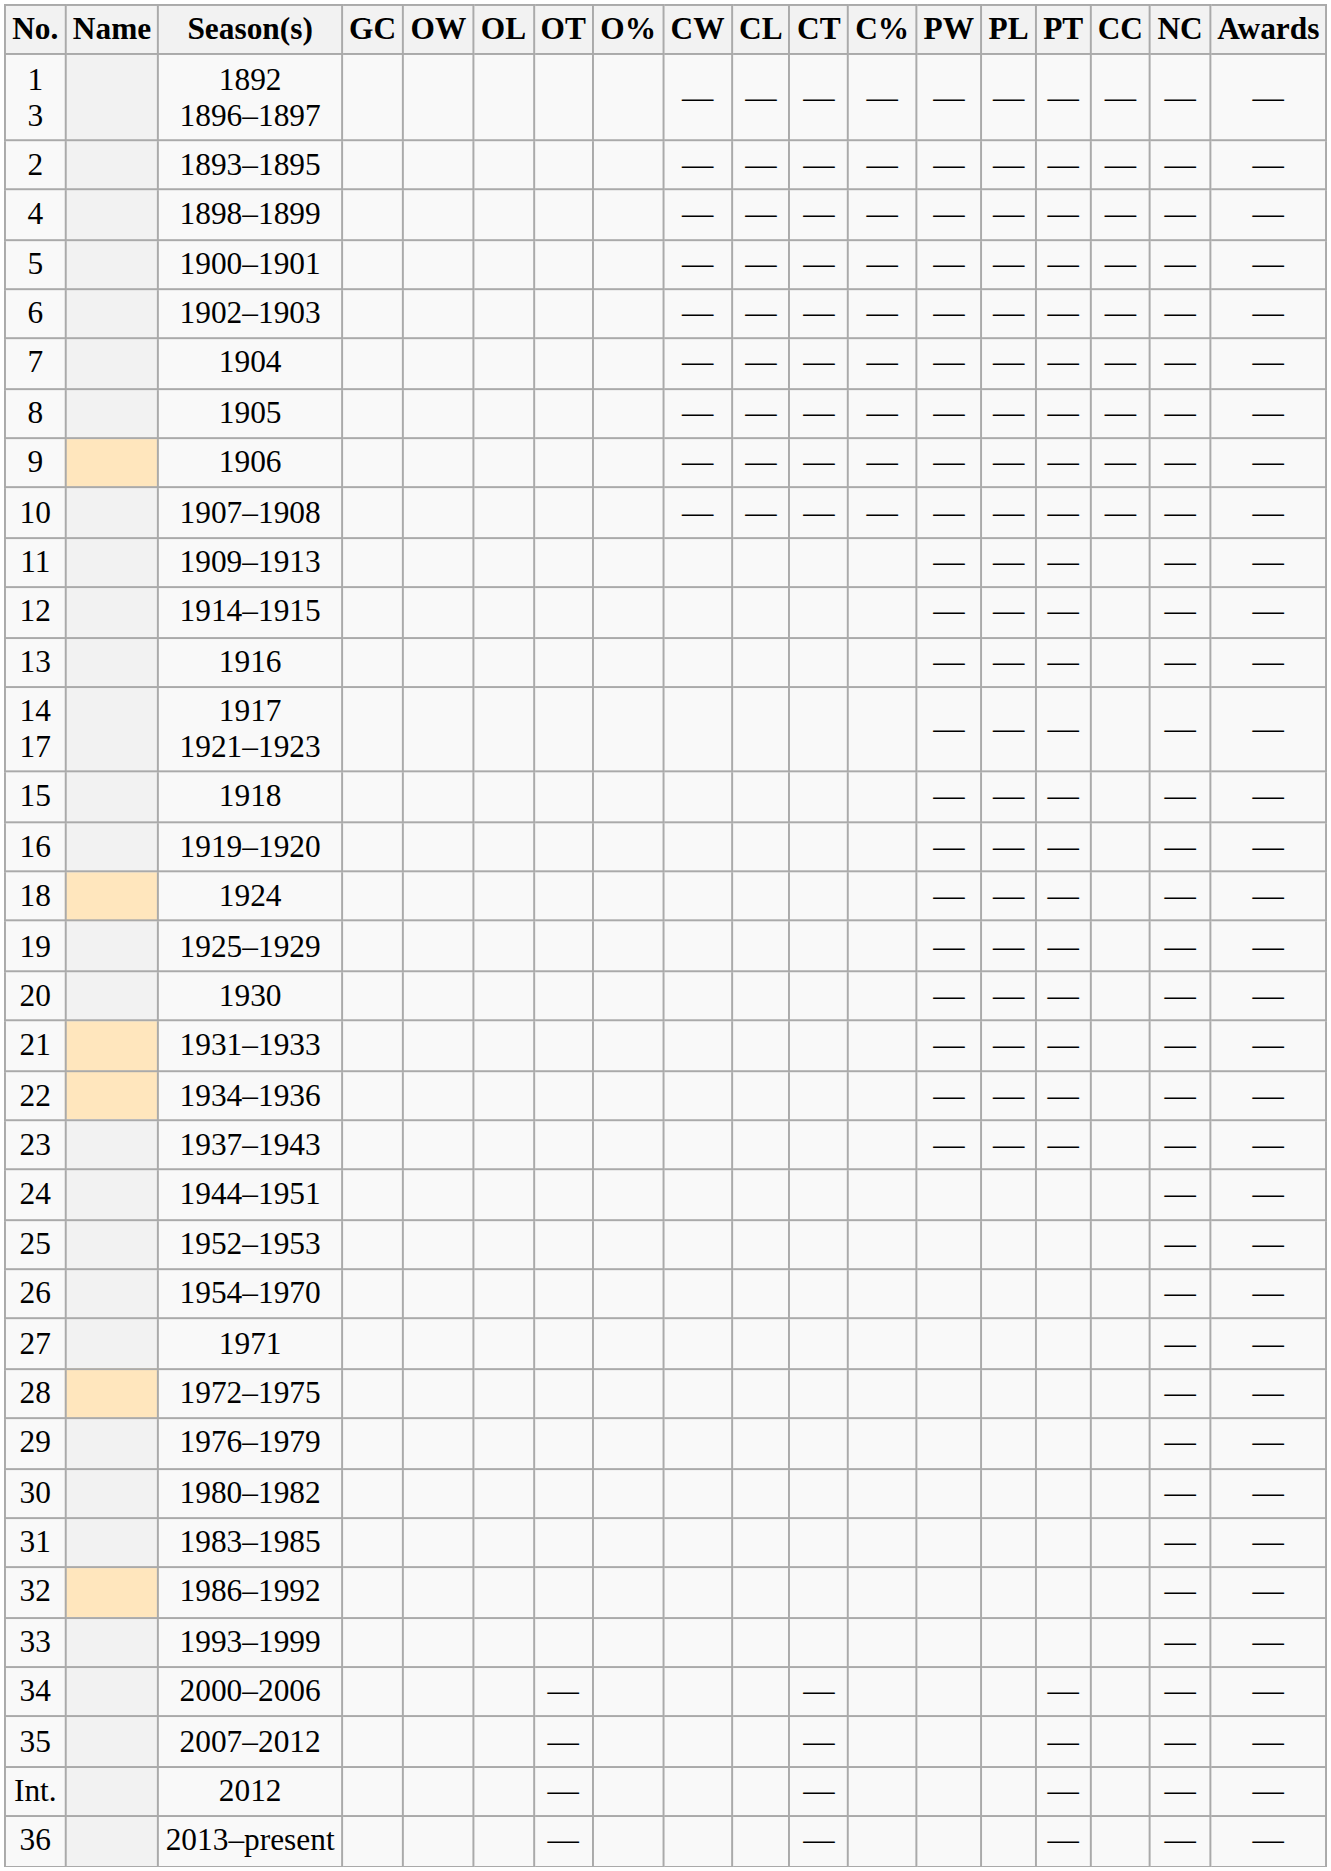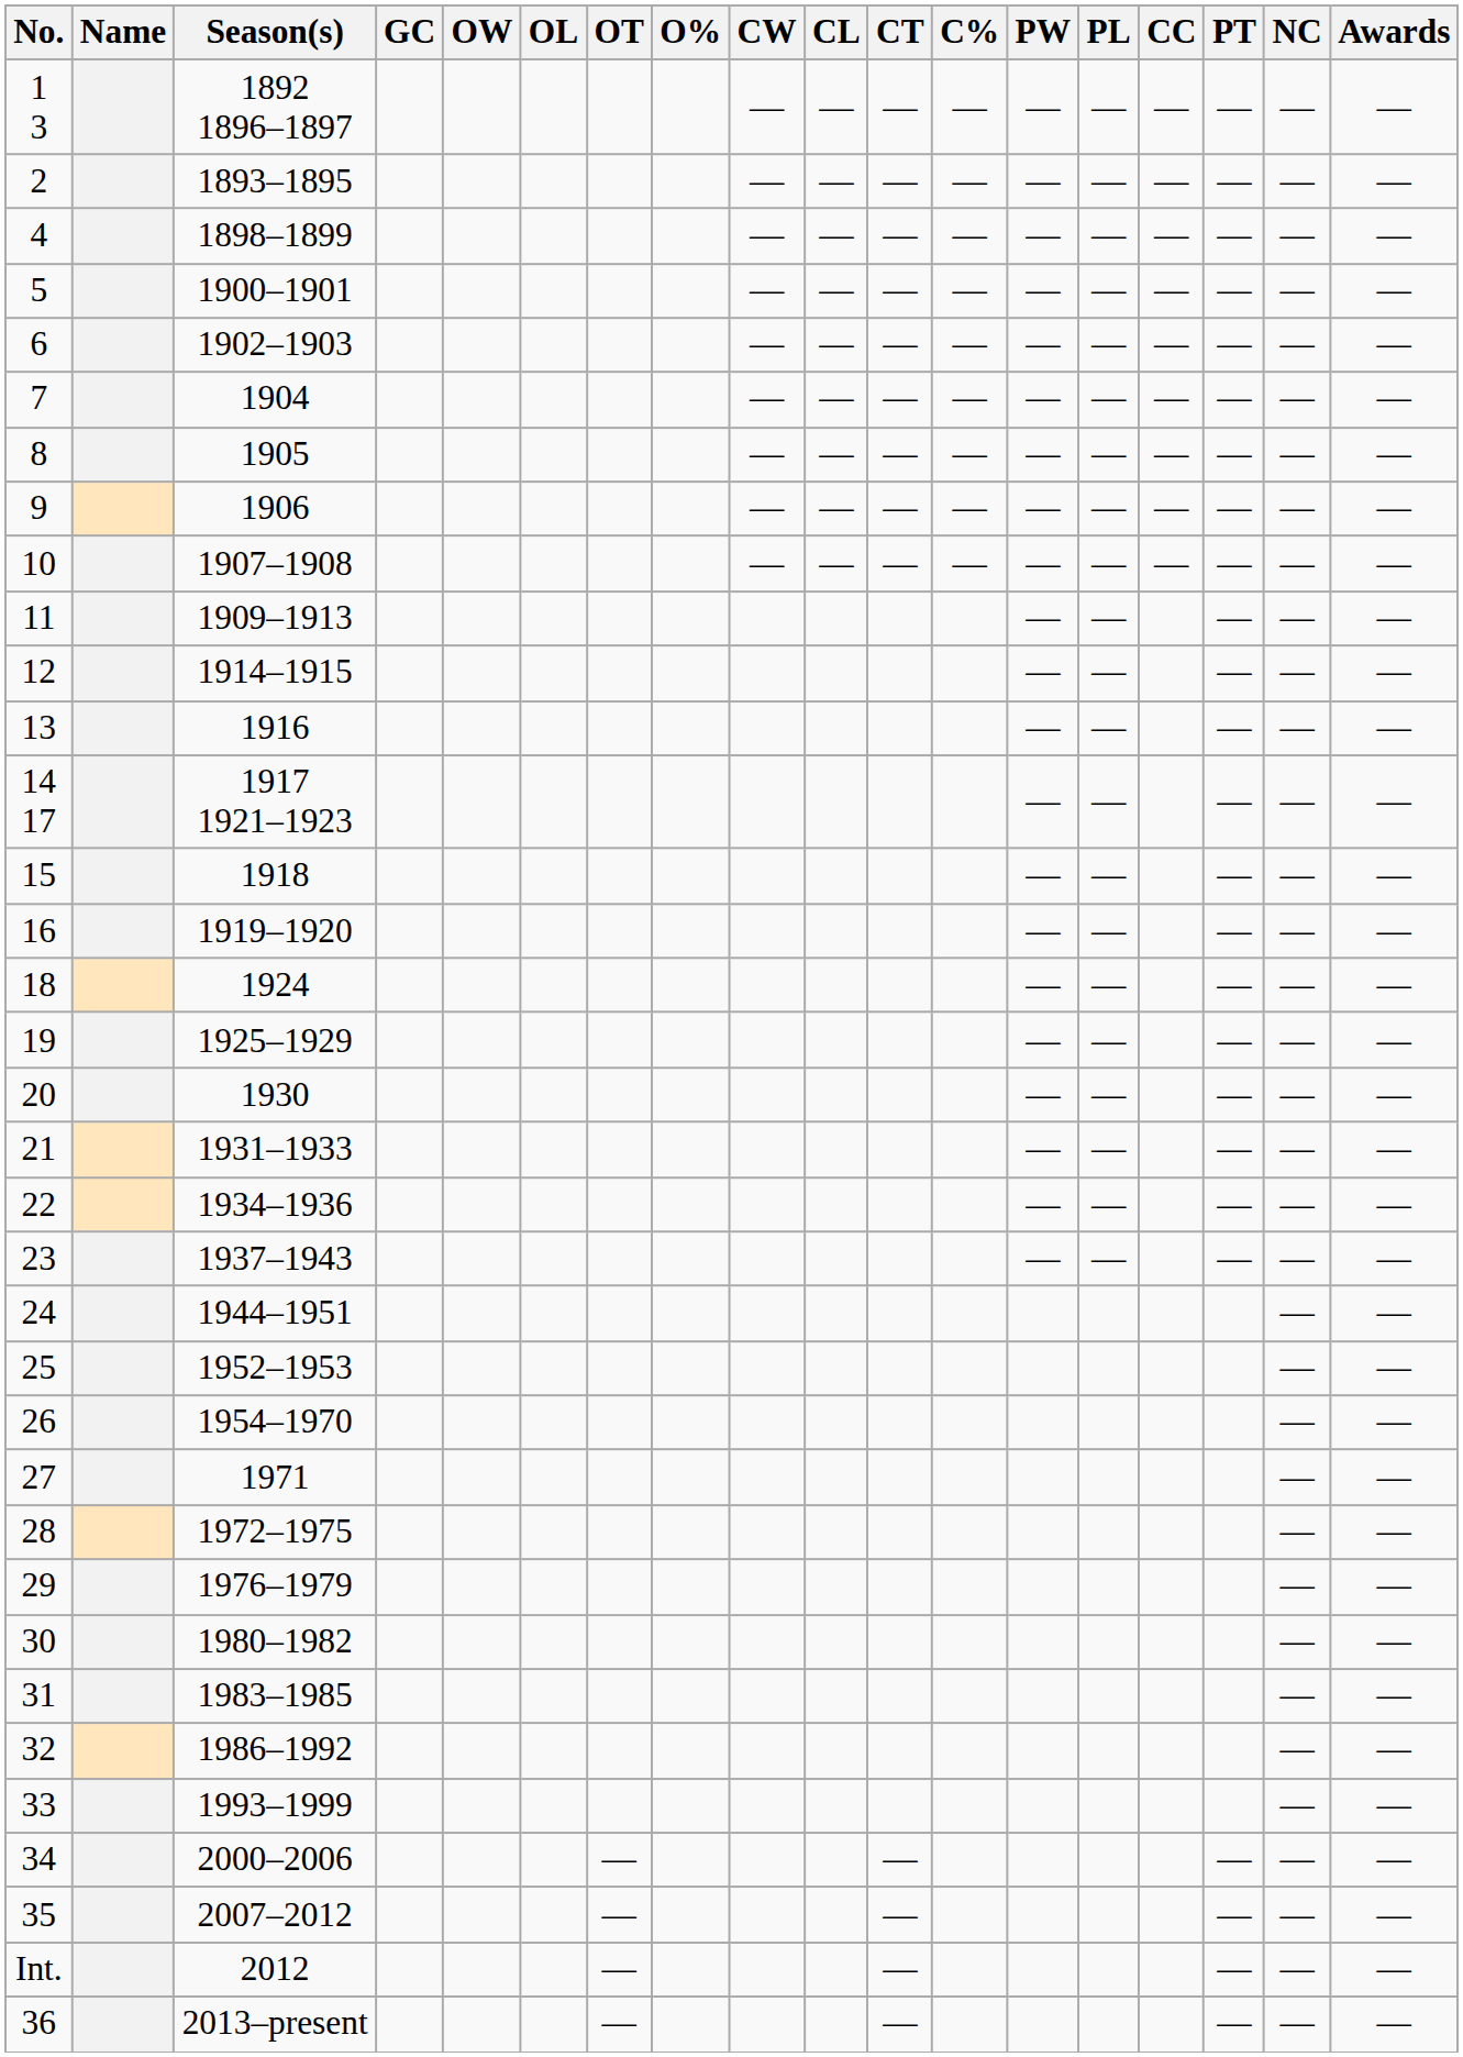 <table class="wikitable sortable" style="text-align:center">
 <tr>
 <th scope="col" class="unsortable">No.</th>
 <th scope="col">Name</th>
 <th scope="col">Season(s)</th>
 <th scope="col">GC</th>
 <th scope="col">OW</th>
 <th scope="col">OL</th>
 <th scope="col">OT</th>
 <th scope="col">O%</th>
 <th scope="col">CW</th>
 <th scope="col">CL</th>
 <th scope="col">CT</th>
 <th scope="col">C%</th>
 <th scope="col">PW</th>
 <th scope="col">PL</th>
+<th scope="col">CC</th>
 <th scope="col">PT</th>
-<th scope="col">CC</th>
 <th scope="col">NC</th>
 <th scope="col" class="unsortable">Awards</th>
 </tr>
 <tr>
 <td>1<br>3</td>
 <th scope="row"></th>
 <td>1892<br>1896–1897</td>
 <td></td>
 <td></td>
 <td></td>
 <td></td>
 <td></td>
 <td>—</td>
 <td>—</td>
 <td>—</td>
 <td>—</td>
 <td>—</td>
 <td>—</td>
 <td>—</td>
 <td>—</td>
 <td>—</td>
 <td>—</td>
 </tr>
 <tr>
 <td>2</td>
 <th scope="row"></th>
 <td>1893–1895</td>
 <td></td>
 <td></td>
 <td></td>
 <td></td>
 <td></td>
 <td>—</td>
 <td>—</td>
 <td>—</td>
 <td>—</td>
 <td>—</td>
 <td>—</td>
 <td>—</td>
 <td>—</td>
 <td>—</td>
 <td>—</td>
 </tr>
 <tr>
 <td>4</td>
 <th scope="row"></th>
 <td>1898–1899</td>
 <td></td>
 <td></td>
 <td></td>
 <td></td>
 <td></td>
 <td>—</td>
 <td>—</td>
 <td>—</td>
 <td>—</td>
 <td>—</td>
 <td>—</td>
 <td>—</td>
 <td>—</td>
 <td>—</td>
 <td>—</td>
 </tr>
 <tr>
 <td>5</td>
 <th scope="row"></th>
 <td>1900–1901</td>
 <td></td>
 <td></td>
 <td></td>
 <td></td>
 <td></td>
 <td>—</td>
 <td>—</td>
 <td>—</td>
 <td>—</td>
 <td>—</td>
 <td>—</td>
 <td>—</td>
 <td>—</td>
 <td>—</td>
 <td>—</td>
 </tr>
 <tr>
 <td>6</td>
 <th scope="row"></th>
 <td>1902–1903</td>
 <td></td>
 <td></td>
 <td></td>
 <td></td>
 <td></td>
 <td>—</td>
 <td>—</td>
 <td>—</td>
 <td>—</td>
 <td>—</td>
 <td>—</td>
 <td>—</td>
 <td>—</td>
 <td>—</td>
 <td>—</td>
 </tr>
 <tr>
 <td>7</td>
 <th scope="row"></th>
 <td>1904</td>
 <td></td>
 <td></td>
 <td></td>
 <td></td>
 <td></td>
 <td>—</td>
 <td>—</td>
 <td>—</td>
 <td>—</td>
 <td>—</td>
 <td>—</td>
 <td>—</td>
 <td>—</td>
 <td>—</td>
 <td>—</td>
 </tr>
 <tr>
 <td>8</td>
 <th scope="row"></th>
 <td>1905</td>
 <td></td>
 <td></td>
 <td></td>
 <td></td>
 <td></td>
 <td>—</td>
 <td>—</td>
 <td>—</td>
 <td>—</td>
 <td>—</td>
 <td>—</td>
 <td>—</td>
 <td>—</td>
 <td>—</td>
 <td>—</td>
 </tr>
 <tr>
 <td>9</td>
 <td scope="row" align="center" bgcolor=#FFE6BD><strong></strong><sup></sup></td>
 <td>1906</td>
 <td></td>
 <td></td>
 <td></td>
 <td></td>
 <td></td>
 <td>—</td>
 <td>—</td>
 <td>—</td>
 <td>—</td>
 <td>—</td>
 <td>—</td>
 <td>—</td>
 <td>—</td>
 <td>—</td>
 <td>—</td>
 </tr>
 <tr>
 <td>10</td>
 <th scope="row"></th>
 <td>1907–1908</td>
 <td></td>
 <td></td>
 <td></td>
 <td></td>
 <td></td>
 <td>—</td>
 <td>—</td>
 <td>—</td>
 <td>—</td>
 <td>—</td>
 <td>—</td>
 <td>—</td>
 <td>—</td>
 <td>—</td>
 <td>—</td>
 </tr>
 <tr>
 <td>11</td>
 <th scope="row"></th>
 <td>1909–1913</td>
 <td></td>
 <td></td>
 <td></td>
 <td></td>
 <td></td>
 <td></td>
 <td></td>
 <td></td>
 <td></td>
 <td>—</td>
 <td>—</td>
+<td></td>
 <td>—</td>
-<td></td>
 <td>—</td>
 <td>—</td>
 </tr>
 <tr>
 <td>12</td>
 <th scope="row"></th>
 <td>1914–1915</td>
 <td></td>
 <td></td>
 <td></td>
 <td></td>
 <td></td>
 <td></td>
 <td></td>
 <td></td>
 <td></td>
 <td>—</td>
 <td>—</td>
+<td></td>
 <td>—</td>
-<td></td>
 <td>—</td>
 <td>—</td>
 </tr>
 <tr>
 <td>13</td>
 <th scope="row"></th>
 <td>1916</td>
 <td></td>
 <td></td>
 <td></td>
 <td></td>
 <td></td>
 <td></td>
 <td></td>
 <td></td>
 <td></td>
 <td>—</td>
 <td>—</td>
+<td></td>
 <td>—</td>
-<td></td>
 <td>—</td>
 <td>—</td>
 </tr>
 <tr>
 <td>14<br>17</td>
 <th scope="row"></th>
 <td>1917<br>1921–1923</td>
 <td></td>
 <td></td>
 <td></td>
 <td></td>
 <td></td>
 <td></td>
 <td></td>
 <td></td>
 <td></td>
 <td>—</td>
 <td>—</td>
+<td></td>
 <td>—</td>
-<td></td>
 <td>—</td>
 <td>—</td>
 </tr>
 <tr>
 <td>15</td>
 <th scope="row"></th>
 <td>1918</td>
 <td></td>
 <td></td>
 <td></td>
 <td></td>
 <td></td>
 <td></td>
 <td></td>
 <td></td>
 <td></td>
 <td>—</td>
 <td>—</td>
+<td></td>
 <td>—</td>
-<td></td>
 <td>—</td>
 <td>—</td>
 </tr>
 <tr>
 <td>16</td>
 <th scope="row"></th>
 <td>1919–1920</td>
 <td></td>
 <td></td>
 <td></td>
 <td></td>
 <td></td>
 <td></td>
 <td></td>
 <td></td>
 <td></td>
 <td>—</td>
 <td>—</td>
+<td></td>
 <td>—</td>
-<td></td>
 <td>—</td>
 <td>—</td>
 </tr>
 <tr>
 <td>18</td>
 <td scope="row" align="center" bgcolor=#FFE6BD><strong></strong><sup></sup></td>
 <td>1924</td>
 <td></td>
 <td></td>
 <td></td>
 <td></td>
 <td></td>
 <td></td>
 <td></td>
 <td></td>
 <td></td>
 <td>—</td>
 <td>—</td>
+<td></td>
 <td>—</td>
-<td></td>
 <td>—</td>
 <td>—</td>
 </tr>
 <tr>
 <td>19</td>
 <th scope="row"></th>
 <td>1925–1929</td>
 <td></td>
 <td></td>
 <td></td>
 <td></td>
 <td></td>
 <td></td>
 <td></td>
 <td></td>
 <td></td>
 <td>—</td>
 <td>—</td>
+<td></td>
 <td>—</td>
-<td></td>
 <td>—</td>
 <td>—</td>
 </tr>
 <tr>
 <td>20</td>
 <th scope="row"></th>
 <td>1930</td>
 <td></td>
 <td></td>
 <td></td>
 <td></td>
 <td></td>
 <td></td>
 <td></td>
 <td></td>
 <td></td>
 <td>—</td>
 <td>—</td>
+<td></td>
 <td>—</td>
-<td></td>
 <td>—</td>
 <td>—</td>
 </tr>
 <tr>
 <td>21</td>
 <td scope="row" align="center" bgcolor=#FFE6BD><strong></strong><sup></sup></td>
 <td>1931–1933</td>
 <td></td>
 <td></td>
 <td></td>
 <td></td>
 <td></td>
 <td></td>
 <td></td>
 <td></td>
 <td></td>
 <td>—</td>
 <td>—</td>
+<td></td>
 <td>—</td>
-<td></td>
 <td>—</td>
 <td>—</td>
 </tr>
 <tr>
 <td>22</td>
 <td scope="row" align="center" bgcolor=#FFE6BD><strong></strong><sup></sup></td>
 <td>1934–1936</td>
 <td></td>
 <td></td>
 <td></td>
 <td></td>
 <td></td>
 <td></td>
 <td></td>
 <td></td>
 <td></td>
 <td>—</td>
 <td>—</td>
+<td></td>
 <td>—</td>
-<td></td>
 <td>—</td>
 <td>—</td>
 </tr>
 <tr>
 <td>23</td>
 <th scope="row"></th>
 <td>1937–1943</td>
 <td></td>
 <td></td>
 <td></td>
 <td></td>
 <td></td>
 <td></td>
 <td></td>
 <td></td>
 <td></td>
 <td>—</td>
 <td>—</td>
+<td></td>
 <td>—</td>
-<td></td>
 <td>—</td>
 <td>—</td>
 </tr>
 <tr>
 <td>24</td>
 <th scope="row"></th>
 <td>1944–1951</td>
 <td></td>
 <td></td>
 <td></td>
 <td></td>
 <td></td>
 <td></td>
 <td></td>
 <td></td>
 <td></td>
 <td></td>
 <td></td>
 <td></td>
 <td></td>
 <td>—</td>
 <td>—</td>
 </tr>
 <tr>
 <td>25</td>
 <th scope="row"></th>
 <td>1952–1953</td>
 <td></td>
 <td></td>
 <td></td>
 <td></td>
 <td></td>
 <td></td>
 <td></td>
 <td></td>
 <td></td>
 <td></td>
 <td></td>
 <td></td>
 <td></td>
 <td>—</td>
 <td>—</td>
 </tr>
 <tr>
 <td>26</td>
 <th scope="row"></th>
 <td>1954–1970</td>
 <td></td>
 <td></td>
 <td></td>
 <td></td>
 <td></td>
 <td></td>
 <td></td>
 <td></td>
 <td></td>
 <td></td>
 <td></td>
 <td></td>
 <td></td>
 <td>—</td>
 <td>—</td>
 </tr>
 <tr>
 <td>27</td>
 <th scope="row"></th>
 <td>1971</td>
 <td></td>
 <td></td>
 <td></td>
 <td></td>
 <td></td>
 <td></td>
 <td></td>
 <td></td>
 <td></td>
 <td></td>
 <td></td>
 <td></td>
 <td></td>
 <td>—</td>
 <td>—</td>
 </tr>
 <tr>
 <td>28</td>
 <td scope="row" align="center" bgcolor=#FFE6BD><strong></strong><sup></sup></td>
 <td>1972–1975</td>
 <td></td>
 <td></td>
 <td></td>
 <td></td>
 <td></td>
 <td></td>
 <td></td>
 <td></td>
 <td></td>
 <td></td>
 <td></td>
 <td></td>
 <td></td>
 <td>—</td>
 <td>—</td>
 </tr>
 <tr>
 <td>29</td>
 <th scope="row"></th>
 <td>1976–1979</td>
 <td></td>
 <td></td>
 <td></td>
 <td></td>
 <td></td>
 <td></td>
 <td></td>
 <td></td>
 <td></td>
 <td></td>
 <td></td>
 <td></td>
 <td></td>
 <td>—</td>
 <td>—</td>
 </tr>
 <tr>
 <td>30</td>
 <th scope="row"></th>
 <td>1980–1982</td>
 <td></td>
 <td></td>
 <td></td>
 <td></td>
 <td></td>
 <td></td>
 <td></td>
 <td></td>
 <td></td>
 <td></td>
 <td></td>
 <td></td>
 <td></td>
 <td>—</td>
 <td>—</td>
 </tr>
 <tr>
 <td>31</td>
 <th scope="row"></th>
 <td>1983–1985</td>
 <td></td>
 <td></td>
 <td></td>
 <td></td>
 <td></td>
 <td></td>
 <td></td>
 <td></td>
 <td></td>
 <td></td>
 <td></td>
 <td></td>
 <td></td>
 <td>—</td>
 <td>—</td>
 </tr>
 <tr>
 <td>32</td>
 <td scope="row" align="center" bgcolor=#FFE6BD><strong></strong><sup></sup></td>
 <td>1986–1992</td>
 <td></td>
 <td></td>
 <td></td>
 <td></td>
 <td></td>
 <td></td>
 <td></td>
 <td></td>
 <td></td>
 <td></td>
 <td></td>
 <td></td>
 <td></td>
 <td>—</td>
 <td>—</td>
 </tr>
 <tr>
 <td>33</td>
 <th scope="row"></th>
 <td>1993–1999</td>
 <td></td>
 <td></td>
 <td></td>
 <td></td>
 <td></td>
 <td></td>
 <td></td>
 <td></td>
 <td></td>
 <td></td>
 <td></td>
 <td></td>
 <td></td>
 <td>—</td>
 <td>—</td>
 </tr>
 <tr>
 <td>34</td>
 <th scope="row"></th>
 <td>2000–2006</td>
 <td></td>
 <td></td>
 <td></td>
 <td>—</td>
 <td></td>
 <td></td>
 <td></td>
 <td>—</td>
 <td></td>
 <td></td>
 <td></td>
+<td></td>
 <td>—</td>
-<td></td>
 <td>—</td>
 <td>—</td>
 </tr>
 <tr>
 <td>35</td>
 <th scope="row"></th>
 <td>2007–2012</td>
 <td></td>
 <td></td>
 <td></td>
 <td>—</td>
 <td></td>
 <td></td>
 <td></td>
 <td>—</td>
 <td></td>
 <td></td>
 <td></td>
+<td></td>
 <td>—</td>
-<td></td>
 <td>—</td>
 <td>—</td>
 </tr>
 <tr>
 <td>Int.</td>
 <th scope="row"><br></th>
 <td>2012</td>
 <td></td>
 <td></td>
 <td></td>
 <td>—</td>
 <td></td>
 <td></td>
 <td></td>
 <td>—</td>
 <td></td>
 <td></td>
 <td></td>
+<td></td>
 <td>—</td>
-<td></td>
 <td>—</td>
 <td>—</td>
 </tr>
 <tr>
 <td>36</td>
 <th scope="row"></th>
 <td>2013–present</td>
 <td></td>
 <td></td>
 <td></td>
 <td>—</td>
 <td></td>
 <td></td>
 <td></td>
 <td>—</td>
 <td></td>
 <td></td>
 <td></td>
+<td></td>
 <td>—</td>
-<td></td>
 <td>—</td>
 <td>—</td>
 </tr>
 </table>
